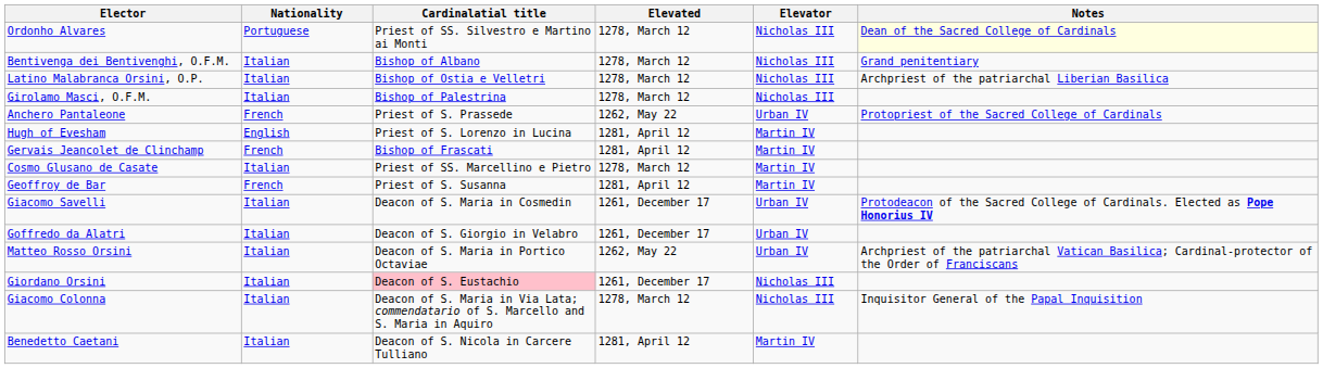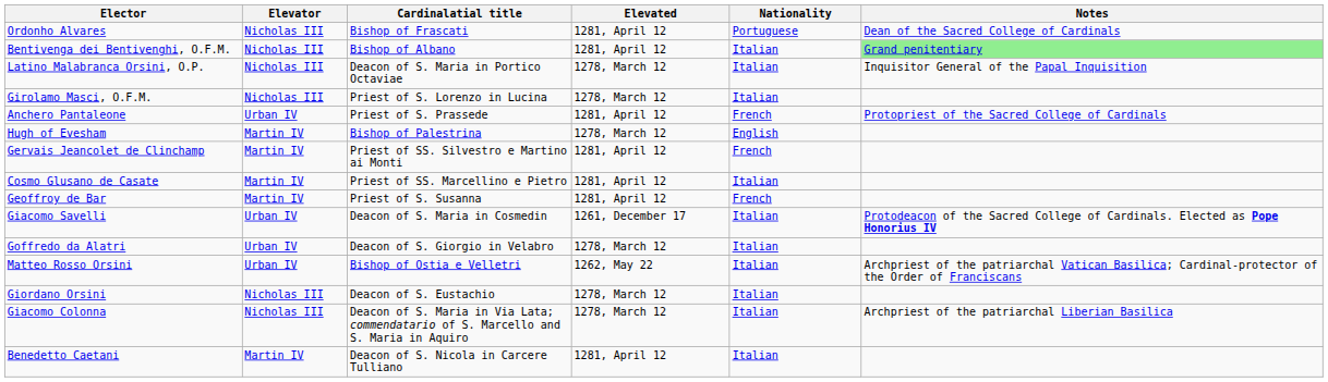 <table class="wikitable sortable">
 <tr>
 <th width="18%">Elector</th>
-<th width="10%">Nationality</th>
+<th width="8%">Elevator</th>
 <th width="17%">Cardinalatial title</th>
 <th width="12%">Elevated</th>
-<th width="8%">Elevator</th>
+<th width="10%">Nationality</th>
 <th width="35%">Notes</th>
 </tr>
 <tr valign="top">
 <td><a href='#'>Ordonho Alvares</a></td>
+<td><a href='#'>Nicholas III</a></td>
+<td><a href='#'>Bishop of Frascati</a></td>
+<td>1281, April 12</td>
 <td><a href='#'>Portuguese</a></td>
-<td>Priest of SS. Silvestro e Martino ai Monti</td>
-<td>1278, March 12</td>
-<td><a href='#'>Nicholas III</a></td>
-<td style="background: lightyellow;"><a href='#'>Dean of the Sacred College of Cardinals</a></td>
+<td><a href='#'>Dean of the Sacred College of Cardinals</a></td>
 </tr>
 <tr valign="top">
 <td><a href='#'>Bentivenga dei Bentivenghi</a>, O.F.M.</td>
+<td><a href='#'>Nicholas III</a></td>
+<td><a href='#'>Bishop of Albano</a></td>
+<td>1281, April 12</td>
 <td><a href='#'>Italian</a></td>
-<td><a href='#'>Bishop of Albano</a></td>
-<td>1278, March 12</td>
-<td><a href='#'>Nicholas III</a></td>
-<td><a href='#'>Grand penitentiary</a></td>
+<td style="background: lightgreen;"><a href='#'>Grand penitentiary</a></td>
 </tr>
 <tr valign="top">
 <td><a href='#'>Latino Malabranca Orsini</a>, O.P.</td>
+<td><a href='#'>Nicholas III</a></td>
+<td>Deacon of S. Maria in Portico Octaviae</td>
+<td>1278, March 12</td>
 <td><a href='#'>Italian</a></td>
-<td><a href='#'>Bishop of Ostia e Velletri</a></td>
-<td>1278, March 12</td>
-<td><a href='#'>Nicholas III</a></td>
-<td>Archpriest of the patriarchal <a href='#'>Liberian Basilica</a></td>
+<td>Inquisitor General of the <a href='#'>Papal Inquisition</a></td>
 </tr>
 <tr valign="top">
 <td><a href='#'>Girolamo Masci</a>, O.F.M.</td>
+<td><a href='#'>Nicholas III</a></td>
+<td>Priest of S. Lorenzo in Lucina</td>
+<td>1278, March 12</td>
 <td><a href='#'>Italian</a></td>
-<td><a href='#'>Bishop of Palestrina</a></td>
-<td>1278, March 12</td>
-<td><a href='#'>Nicholas III</a></td>
 <td></td>
 </tr>
 <tr valign="top">
 <td><a href='#'>Anchero Pantaleone</a></td>
+<td><a href='#'>Urban IV</a></td>
+<td>Priest of S. Prassede</td>
+<td>1281, April 12</td>
 <td><a href='#'>French</a></td>
-<td>Priest of S. Prassede</td>
-<td>1262, May 22</td>
-<td><a href='#'>Urban IV</a></td>
 <td><a href='#'>Protopriest of the Sacred College of Cardinals</a></td>
 </tr>
 <tr valign="top">
 <td><a href='#'>Hugh of Evesham</a></td>
+<td><a href='#'>Martin IV</a></td>
+<td><a href='#'>Bishop of Palestrina</a></td>
+<td>1278, March 12</td>
 <td><a href='#'>English</a></td>
-<td>Priest of S. Lorenzo in Lucina</td>
-<td>1281, April 12</td>
-<td><a href='#'>Martin IV</a></td>
 <td></td>
 </tr>
 <tr valign="top">
 <td><a href='#'>Gervais Jeancolet de Clinchamp</a></td>
+<td><a href='#'>Martin IV</a></td>
+<td>Priest of SS. Silvestro e Martino ai Monti</td>
+<td>1281, April 12</td>
 <td><a href='#'>French</a></td>
-<td><a href='#'>Bishop of Frascati</a></td>
-<td>1281, April 12</td>
-<td><a href='#'>Martin IV</a></td>
 <td></td>
 </tr>
 <tr valign="top">
 <td><a href='#'>Cosmo Glusano de Casate</a></td>
+<td><a href='#'>Martin IV</a></td>
+<td>Priest of SS. Marcellino e Pietro</td>
+<td>1281, April 12</td>
 <td><a href='#'>Italian</a></td>
-<td>Priest of SS. Marcellino e Pietro</td>
-<td>1278, March 12</td>
-<td><a href='#'>Martin IV</a></td>
 <td></td>
 </tr>
 <tr valign="top">
 <td><a href='#'>Geoffroy de Bar</a></td>
-<td><a href='#'>French</a></td>
+<td><a href='#'>Martin IV</a></td>
 <td>Priest of S. Susanna</td>
 <td>1281, April 12</td>
-<td><a href='#'>Martin IV</a></td>
+<td><a href='#'>French</a></td>
 <td></td>
 </tr>
 <tr valign="top">
 <td><a href='#'>Giacomo Savelli</a></td>
-<td><a href='#'>Italian</a></td>
+<td><a href='#'>Urban IV</a></td>
 <td>Deacon of S. Maria in Cosmedin</td>
 <td>1261, December 17</td>
-<td><a href='#'>Urban IV</a></td>
+<td><a href='#'>Italian</a></td>
 <td><a href='#'>Protodeacon</a> of the Sacred College of Cardinals. Elected as <strong><a href='#'>Pope Honorius IV</a></strong></td>
 </tr>
 <tr valign="top">
 <td><a href='#'>Goffredo da Alatri</a></td>
+<td><a href='#'>Urban IV</a></td>
+<td>Deacon of S. Giorgio in Velabro</td>
+<td>1278, March 12</td>
 <td><a href='#'>Italian</a></td>
-<td>Deacon of S. Giorgio in Velabro</td>
-<td>1261, December 17</td>
-<td><a href='#'>Urban IV</a></td>
 <td></td>
 </tr>
 <tr valign="top">
 <td><a href='#'>Matteo Rosso Orsini</a></td>
+<td><a href='#'>Urban IV</a></td>
+<td><a href='#'>Bishop of Ostia e Velletri</a></td>
+<td>1262, May 22</td>
 <td><a href='#'>Italian</a></td>
-<td>Deacon of S. Maria in Portico Octaviae</td>
-<td>1262, May 22</td>
-<td><a href='#'>Urban IV</a></td>
 <td>Archpriest of the patriarchal <a href='#'>Vatican Basilica</a>; Cardinal-protector of the Order of <a href='#'>Franciscans</a></td>
 </tr>
 <tr valign="top">
 <td><a href='#'>Giordano Orsini</a></td>
+<td><a href='#'>Nicholas III</a></td>
+<td>Deacon of S. Eustachio</td>
+<td>1278, March 12</td>
 <td><a href='#'>Italian</a></td>
-<td style="background: pink;">Deacon of S. Eustachio</td>
-<td>1261, December 17</td>
-<td><a href='#'>Nicholas III</a></td>
 <td></td>
 </tr>
 <tr valign="top">
 <td><a href='#'>Giacomo Colonna</a></td>
-<td><a href='#'>Italian</a></td>
+<td><a href='#'>Nicholas III</a></td>
 <td>Deacon of S. Maria in Via Lata; <em>commendatario</em> of S. Marcello and S. Maria in Aquiro</td>
 <td>1278, March 12</td>
-<td><a href='#'>Nicholas III</a></td>
-<td>Inquisitor General of the <a href='#'>Papal Inquisition</a></td>
+<td><a href='#'>Italian</a></td>
+<td>Archpriest of the patriarchal <a href='#'>Liberian Basilica</a></td>
 </tr>
 <tr valign="top">
 <td><a href='#'>Benedetto Caetani</a></td>
-<td><a href='#'>Italian</a></td>
+<td><a href='#'>Martin IV</a></td>
 <td>Deacon of S. Nicola in Carcere Tulliano</td>
 <td>1281, April 12</td>
-<td><a href='#'>Martin IV</a></td>
+<td><a href='#'>Italian</a></td>
 <td></td>
 </tr>
 </table>
